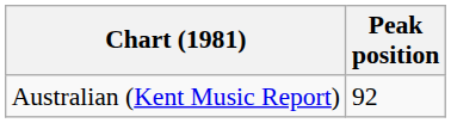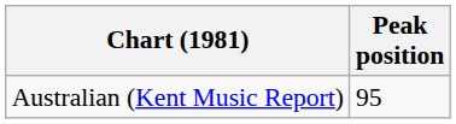 <table class="wikitable sortable plainrowheaders">
 <tr>
 <th scope="col">Chart (1981)</th>
 <th scope="col">Peak<br>position</th>
 </tr>
 <tr>
 <td>Australian (<a href='#'>Kent Music Report</a>)</td>
-<td>92</td>
+<td>95</td>
 </tr>
 </table>
